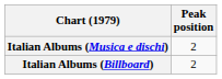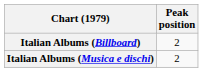 <table class="wikitable sortable plainrowheaders" style="text-align:center">
 <tr>
 <th scope="col">Chart (1979)</th>
 <th scope="col">Peak<br>position</th>
 </tr>
 <tr>
+<th scope="row">Italian Albums (<em><a href='#'>Billboard</a></em>)</th>
+<td>2</td>
+</tr>
+<tr>
 <th scope="row">Italian Albums (<em><a href='#'>Musica e dischi</a></em>)</th>
 <td>2</td>
 </tr>
-<tr>
-<th scope="row">Italian Albums (<em><a href='#'>Billboard</a></em>)</th>
-<td>2</td>
-</tr>
 </table>
